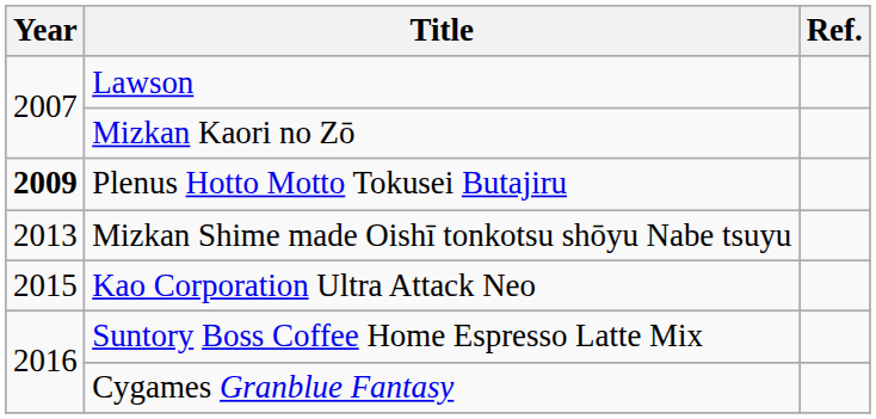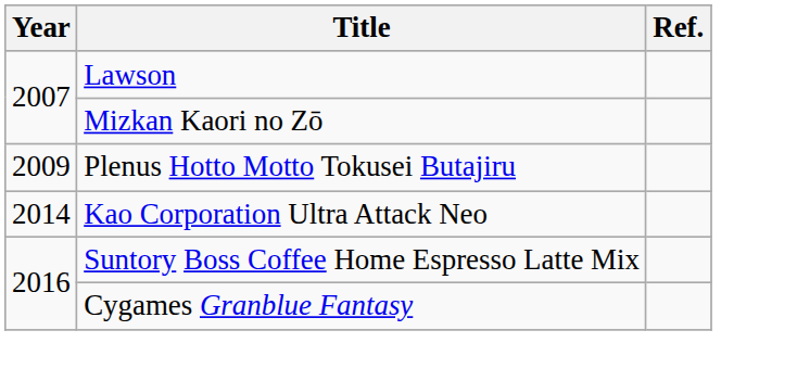 <table class="wikitable">
 <tr>
 <th>Year</th>
 <th>Title</th>
 <th>Ref.</th>
 </tr>
 <tr>
 <td rowspan="2">2007</td>
 <td><a href='#'>Lawson</a></td>
 <td></td>
 </tr>
 <tr>
 <td><a href='#'>Mizkan</a> Kaori no Zō</td>
 <td></td>
 </tr>
 <tr>
-<td><strong>2009</strong></td>
+<td>2009</td>
 <td>Plenus <a href='#'>Hotto Motto</a> Tokusei <a href='#'>Butajiru</a></td>
 <td></td>
 </tr>
 <tr>
-<td>2013</td>
-<td>Mizkan Shime made Oishī tonkotsu shōyu Nabe tsuyu</td>
-<td></td>
-</tr>
-<tr>
-<td>2015</td>
+<td>2014</td>
 <td><a href='#'>Kao Corporation</a> Ultra Attack Neo</td>
 <td></td>
 </tr>
 <tr>
 <td rowspan="2">2016</td>
 <td><a href='#'>Suntory</a> <a href='#'>Boss Coffee</a> Home Espresso Latte Mix</td>
 <td></td>
 </tr>
 <tr>
 <td>Cygames <em><a href='#'>Granblue Fantasy</a></em></td>
 <td></td>
 </tr>
 </table>
